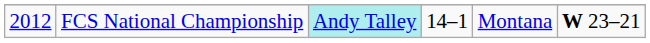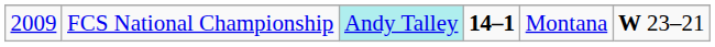 <table class="wikitable">
 <tr>
 </tr>
 <tr>
-<td><a href='#'>2012</a></td>
+<td><a href='#'>2009</a></td>
 <td><a href='#'>FCS National Championship</a></td>
 <td style="background: paleturquoise;"><a href='#'>Andy Talley</a></td>
-<td>14–1</td>
+<td><strong>14–1</strong></td>
 <td><a href='#'>Montana</a></td>
 <td><strong>W</strong> 23–21</td>
 </tr>
 </table>
